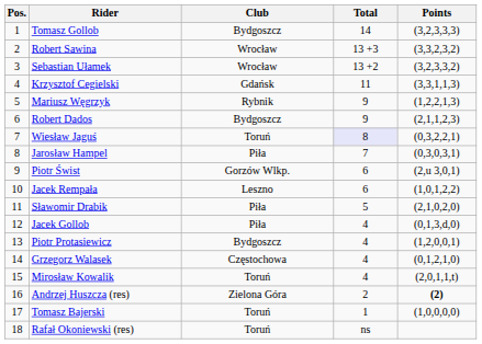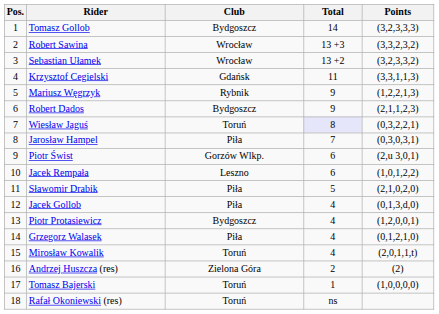 <table class=wikitable style="font-size:93%;">
 <tr>
 <th width=25px>Pos.</th>
 <th width=200px>Rider</th>
 <th width=200px>Club</th>
 <th width=80px>Total</th>
 <th width=100px>Points</th>
 </tr>
 <tr align=center>
 <td>1</td>
 <td align=left><a href='#'>Tomasz Gollob</a></td>
 <td>Bydgoszcz</td>
 <td>14</td>
 <td>(3,2,3,3,3)</td>
 </tr>
 <tr align=center>
 <td>2</td>
 <td align=left><a href='#'>Robert Sawina</a></td>
 <td>Wrocław</td>
 <td>13 +3</td>
 <td>(3,3,2,3,2)</td>
 </tr>
 <tr align=center>
 <td>3</td>
 <td align=left><a href='#'>Sebastian Ułamek</a></td>
 <td>Wrocław</td>
 <td>13 +2</td>
 <td>(3,2,3,3,2)</td>
 </tr>
 <tr align=center>
 <td>4</td>
 <td align=left><a href='#'>Krzysztof Cegielski</a></td>
 <td>Gdańsk</td>
 <td>11</td>
 <td>(3,3,1,1,3)</td>
 </tr>
 <tr align=center>
 <td>5</td>
 <td align=left><a href='#'>Mariusz Węgrzyk</a></td>
 <td>Rybnik</td>
 <td>9</td>
 <td>(1,2,2,1,3)</td>
 </tr>
 <tr align=center>
 <td>6</td>
 <td align=left><a href='#'>Robert Dados</a></td>
 <td>Bydgoszcz</td>
 <td>9</td>
 <td>(2,1,1,2,3)</td>
 </tr>
 <tr align=center>
 <td>7</td>
 <td align=left><a href='#'>Wiesław Jaguś</a></td>
 <td>Toruń</td>
 <td style="background: lavender;">8</td>
 <td>(0,3,2,2,1)</td>
 </tr>
 <tr align=center>
 <td>8</td>
 <td align=left><a href='#'>Jarosław Hampel</a></td>
 <td>Piła</td>
 <td>7</td>
 <td>(0,3,0,3,1)</td>
 </tr>
 <tr align=center>
 <td>9</td>
 <td align=left><a href='#'>Piotr Świst</a></td>
 <td>Gorzów Wlkp.</td>
 <td>6</td>
 <td>(2,u 3,0,1)</td>
 </tr>
 <tr align=center>
 <td>10</td>
 <td align=left><a href='#'>Jacek Rempała</a></td>
 <td>Leszno</td>
 <td>6</td>
 <td>(1,0,1,2,2)</td>
 </tr>
 <tr align=center>
 <td>11</td>
 <td align=left><a href='#'>Sławomir Drabik</a></td>
 <td>Piła</td>
 <td>5</td>
 <td>(2,1,0,2,0)</td>
 </tr>
 <tr align=center>
 <td>12</td>
 <td align=left><a href='#'>Jacek Gollob</a></td>
 <td>Piła</td>
 <td>4</td>
 <td>(0,1,3,d,0)</td>
 </tr>
 <tr align=center>
 <td>13</td>
 <td align=left><a href='#'>Piotr Protasiewicz</a></td>
 <td>Bydgoszcz</td>
 <td>4</td>
 <td>(1,2,0,0,1)</td>
 </tr>
 <tr align=center>
 <td>14</td>
 <td align=left><a href='#'>Grzegorz Walasek</a></td>
-<td>Częstochowa</td>
+<td>Piła</td>
 <td>4</td>
 <td>(0,1,2,1,0)</td>
 </tr>
 <tr align=center>
 <td>15</td>
 <td align=left><a href='#'>Mirosław Kowalik</a></td>
 <td>Toruń</td>
 <td>4</td>
 <td>(2,0,1,1,t)</td>
 </tr>
 <tr align=center>
 <td>16</td>
 <td align=left><a href='#'>Andrzej Huszcza</a> (res)</td>
 <td>Zielona Góra</td>
 <td>2</td>
-<td><strong>(2)</strong></td>
+<td>(2)</td>
 </tr>
 <tr align=center>
 <td>17</td>
 <td align=left><a href='#'>Tomasz Bajerski</a></td>
 <td>Toruń</td>
 <td>1</td>
 <td>(1,0,0,0,0)</td>
 </tr>
 <tr align=center>
 <td>18</td>
 <td align=left><a href='#'>Rafał Okoniewski</a> (res)</td>
 <td>Toruń</td>
 <td>ns</td>
 <td></td>
 </tr>
 </table>
